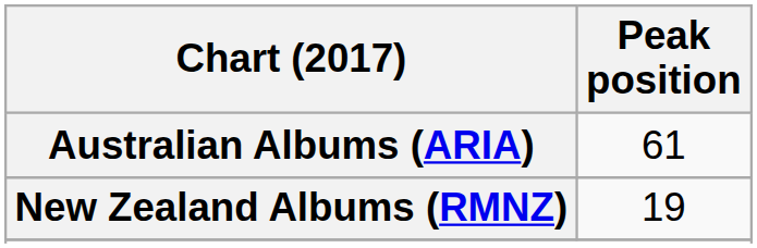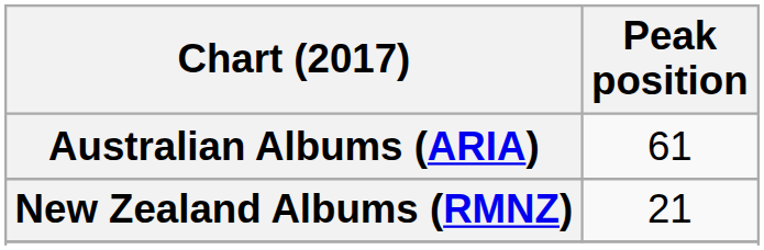 <table class="wikitable sortable plainrowheaders" style="text-align:center">
 <tr>
 <th scope="col">Chart (2017)</th>
 <th scope="col">Peak<br>position</th>
 </tr>
 <tr>
 <th scope="row">Australian Albums (<a href='#'>ARIA</a>)</th>
 <td>61</td>
 </tr>
 <tr>
 </tr>
 <tr>
 </tr>
 <tr>
 <th scope="row">New Zealand Albums (<a href='#'>RMNZ</a>)</th>
-<td>19</td>
+<td>21</td>
 </tr>
 <tr>
 </tr>
 <tr>
 </tr>
 <tr>
 </tr>
 <tr>
 </tr>
 <tr>
 </tr>
 </table>
